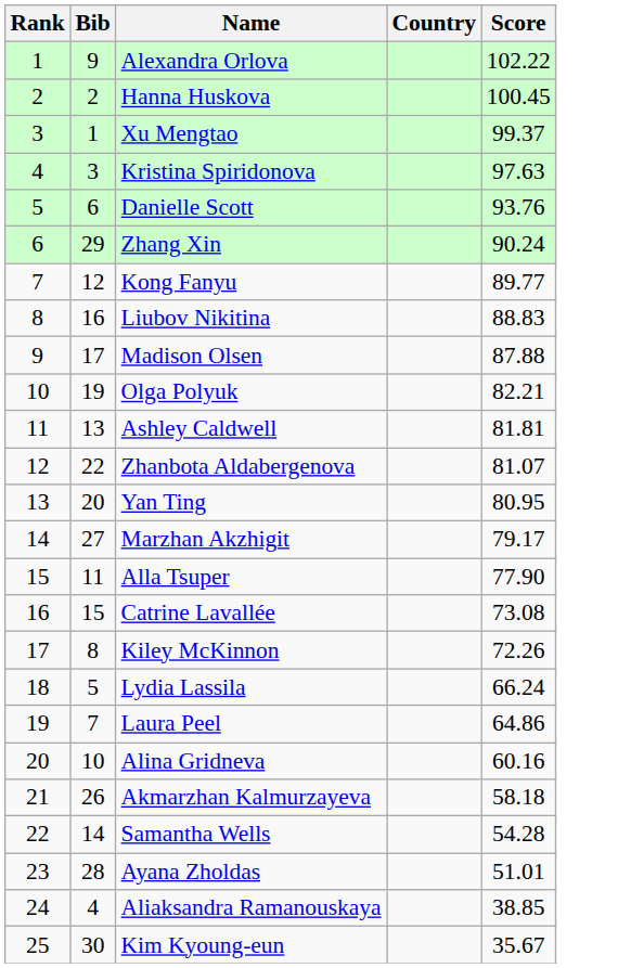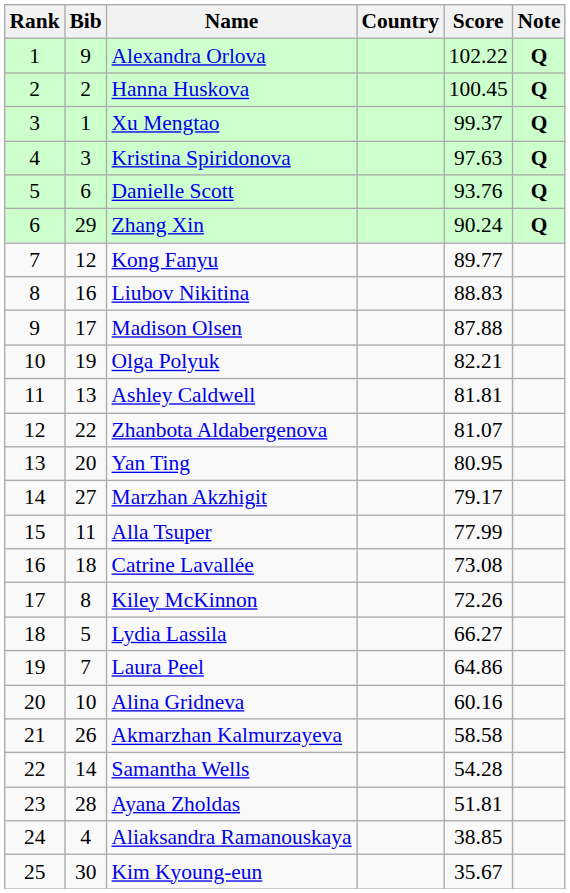 <table class="wikitable sortable" style="text-align:center">
 <tr>
 <th>Rank</th>
 <th>Bib</th>
 <th>Name</th>
 <th>Country</th>
 <th>Score</th>
+<th>Note</th>
 </tr>
 <tr bgcolor="ccffcc">
 <td>1</td>
 <td>9</td>
 <td align=left><a href='#'>Alexandra Orlova</a></td>
 <td align=left></td>
 <td>102.22</td>
+<td><strong>Q</strong></td>
 </tr>
 <tr bgcolor="ccffcc">
 <td>2</td>
 <td>2</td>
 <td align=left><a href='#'>Hanna Huskova</a></td>
 <td align=left></td>
 <td>100.45</td>
+<td><strong>Q</strong></td>
 </tr>
 <tr bgcolor="ccffcc">
 <td>3</td>
 <td>1</td>
 <td align=left><a href='#'>Xu Mengtao</a></td>
 <td align=left></td>
 <td>99.37</td>
+<td><strong>Q</strong></td>
 </tr>
 <tr bgcolor="ccffcc">
 <td>4</td>
 <td>3</td>
 <td align=left><a href='#'>Kristina Spiridonova</a></td>
 <td align=left></td>
 <td>97.63</td>
+<td><strong>Q</strong></td>
 </tr>
 <tr bgcolor="ccffcc">
 <td>5</td>
 <td>6</td>
 <td align=left><a href='#'>Danielle Scott</a></td>
 <td align=left></td>
 <td>93.76</td>
+<td><strong>Q</strong></td>
 </tr>
 <tr bgcolor="ccffcc">
 <td>6</td>
 <td>29</td>
 <td align=left><a href='#'>Zhang Xin</a></td>
 <td align=left></td>
 <td>90.24</td>
+<td><strong>Q</strong></td>
 </tr>
 <tr>
 <td>7</td>
 <td>12</td>
 <td align=left><a href='#'>Kong Fanyu</a></td>
 <td align=left></td>
 <td>89.77</td>
+<td></td>
 </tr>
 <tr>
 <td>8</td>
 <td>16</td>
 <td align=left><a href='#'>Liubov Nikitina</a></td>
 <td align=left></td>
 <td>88.83</td>
+<td></td>
 </tr>
 <tr>
 <td>9</td>
 <td>17</td>
 <td align=left><a href='#'>Madison Olsen</a></td>
 <td align=left></td>
 <td>87.88</td>
+<td></td>
 </tr>
 <tr>
 <td>10</td>
 <td>19</td>
 <td align=left><a href='#'>Olga Polyuk</a></td>
 <td align=left></td>
 <td>82.21</td>
+<td></td>
 </tr>
 <tr>
 <td>11</td>
 <td>13</td>
 <td align=left><a href='#'>Ashley Caldwell</a></td>
 <td align=left></td>
 <td>81.81</td>
+<td></td>
 </tr>
 <tr>
 <td>12</td>
 <td>22</td>
 <td align=left><a href='#'>Zhanbota Aldabergenova</a></td>
 <td align=left></td>
 <td>81.07</td>
+<td></td>
 </tr>
 <tr>
 <td>13</td>
 <td>20</td>
 <td align=left><a href='#'>Yan Ting</a></td>
 <td align=left></td>
 <td>80.95</td>
+<td></td>
 </tr>
 <tr>
 <td>14</td>
 <td>27</td>
 <td align=left><a href='#'>Marzhan Akzhigit</a></td>
 <td align=left></td>
 <td>79.17</td>
+<td></td>
 </tr>
 <tr>
 <td>15</td>
 <td>11</td>
 <td align=left><a href='#'>Alla Tsuper</a></td>
 <td align=left></td>
-<td>77.90</td>
+<td>77.99</td>
+<td></td>
 </tr>
 <tr>
 <td>16</td>
-<td>15</td>
+<td>18</td>
 <td align=left><a href='#'>Catrine Lavallée</a></td>
 <td align=left></td>
 <td>73.08</td>
+<td></td>
 </tr>
 <tr>
 <td>17</td>
 <td>8</td>
 <td align=left><a href='#'>Kiley McKinnon</a></td>
 <td align=left></td>
 <td>72.26</td>
+<td></td>
 </tr>
 <tr>
 <td>18</td>
 <td>5</td>
 <td align=left><a href='#'>Lydia Lassila</a></td>
 <td align=left></td>
-<td>66.24</td>
+<td>66.27</td>
+<td></td>
 </tr>
 <tr>
 <td>19</td>
 <td>7</td>
 <td align=left><a href='#'>Laura Peel</a></td>
 <td align=left></td>
 <td>64.86</td>
+<td></td>
 </tr>
 <tr>
 <td>20</td>
 <td>10</td>
 <td align=left><a href='#'>Alina Gridneva</a></td>
 <td align=left></td>
 <td>60.16</td>
+<td></td>
 </tr>
 <tr>
 <td>21</td>
 <td>26</td>
 <td align=left><a href='#'>Akmarzhan Kalmurzayeva</a></td>
 <td align=left></td>
-<td>58.18</td>
+<td>58.58</td>
+<td></td>
 </tr>
 <tr>
 <td>22</td>
 <td>14</td>
 <td align=left><a href='#'>Samantha Wells</a></td>
 <td align=left></td>
 <td>54.28</td>
+<td></td>
 </tr>
 <tr>
 <td>23</td>
 <td>28</td>
 <td align=left><a href='#'>Ayana Zholdas</a></td>
 <td align=left></td>
-<td>51.01</td>
+<td>51.81</td>
+<td></td>
 </tr>
 <tr>
 <td>24</td>
 <td>4</td>
 <td align=left><a href='#'>Aliaksandra Ramanouskaya</a></td>
 <td align=left></td>
 <td>38.85</td>
+<td></td>
 </tr>
 <tr>
 <td>25</td>
 <td>30</td>
 <td align=left><a href='#'>Kim Kyoung-eun</a></td>
 <td align=left></td>
 <td>35.67</td>
+<td></td>
 </tr>
 </table>
